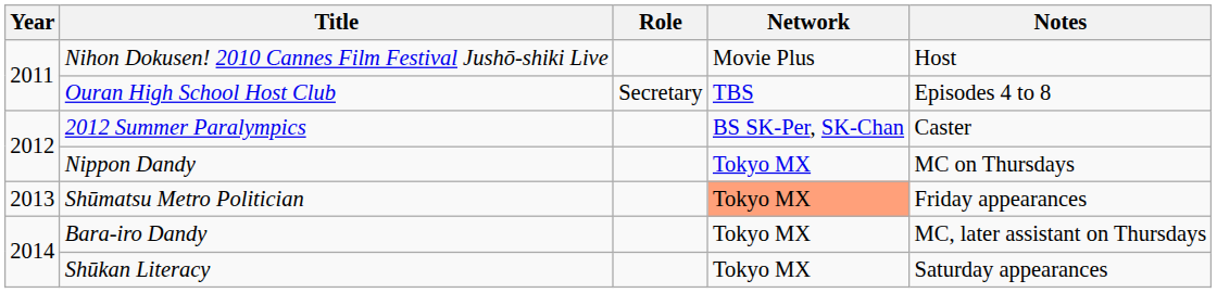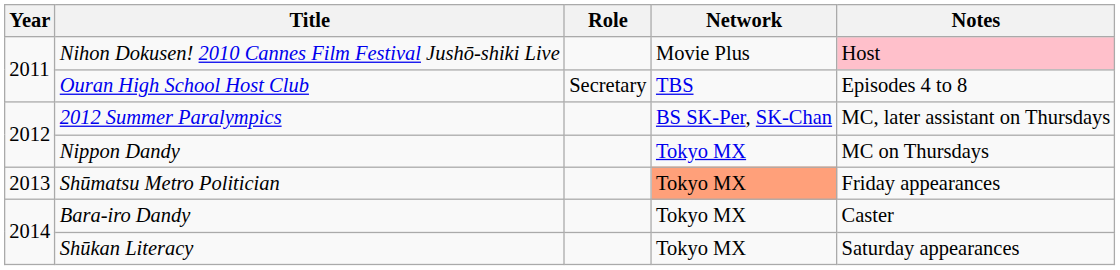 <table class="wikitable">
 <tr>
 <th>Year</th>
 <th>Title</th>
 <th>Role</th>
 <th>Network</th>
 <th>Notes</th>
 </tr>
 <tr>
 <td rowspan="2">2011</td>
 <td><em>Nihon Dokusen! <a href='#'>2010 Cannes Film Festival</a> Jushō-shiki Live</em></td>
 <td></td>
 <td>Movie Plus</td>
-<td>Host</td>
+<td style="background: pink;">Host</td>
 </tr>
 <tr>
 <td><em><a href='#'>Ouran High School Host Club</a></em></td>
 <td>Secretary</td>
 <td><a href='#'>TBS</a></td>
 <td>Episodes 4 to 8</td>
 </tr>
 <tr>
 <td rowspan="2">2012</td>
 <td><em><a href='#'>2012 Summer Paralympics</a></em></td>
 <td></td>
 <td><a href='#'>BS SK-Per</a>, <a href='#'>SK-Chan</a></td>
-<td>Caster</td>
+<td>MC, later assistant on Thursdays</td>
 </tr>
 <tr>
 <td><em>Nippon Dandy</em></td>
 <td></td>
 <td><a href='#'>Tokyo MX</a></td>
 <td>MC on Thursdays</td>
 </tr>
 <tr>
 <td>2013</td>
 <td><em>Shūmatsu Metro Politician</em></td>
 <td></td>
 <td style="background: lightsalmon;">Tokyo MX</td>
 <td>Friday appearances</td>
 </tr>
 <tr>
 <td rowspan="2">2014</td>
 <td><em>Bara-iro Dandy</em></td>
 <td></td>
 <td>Tokyo MX</td>
-<td>MC, later assistant on Thursdays</td>
+<td>Caster</td>
 </tr>
 <tr>
 <td><em>Shūkan Literacy</em></td>
 <td></td>
 <td>Tokyo MX</td>
 <td>Saturday appearances</td>
 </tr>
 </table>
